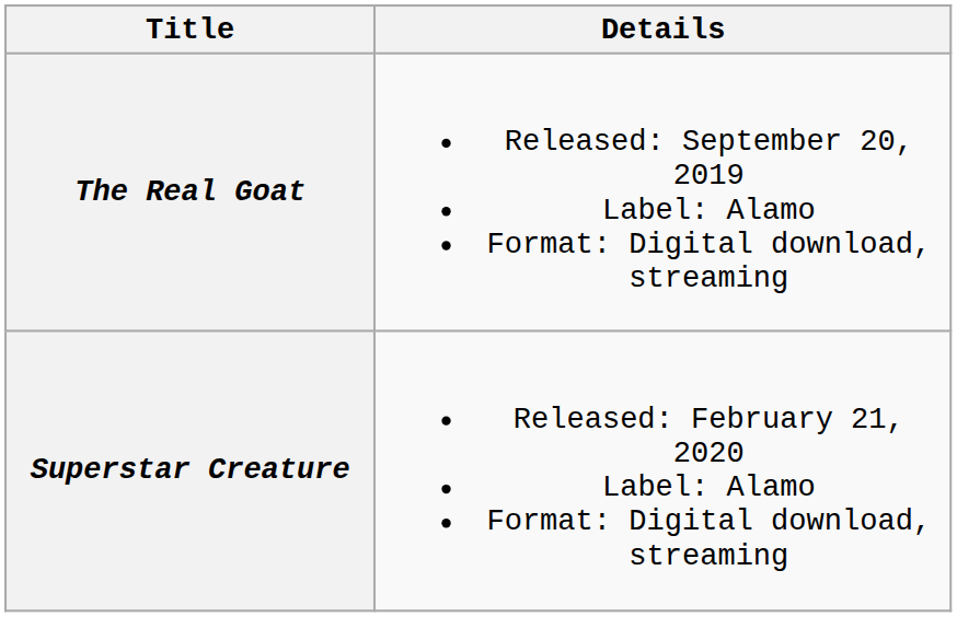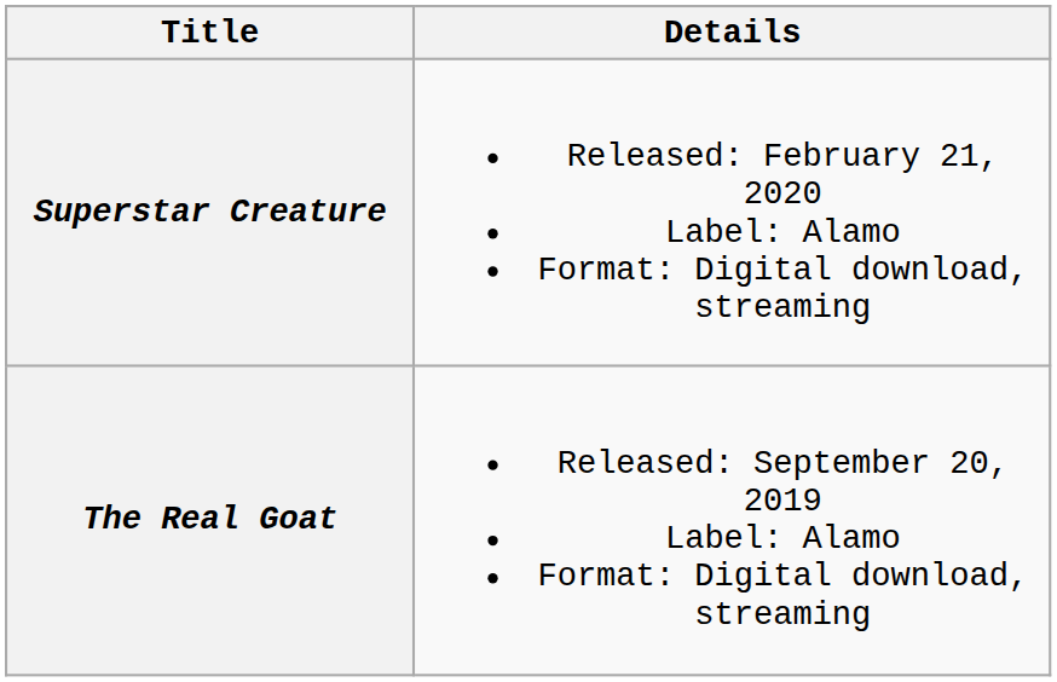 <table class="wikitable plainrowheaders" style="text-align: center;">
 <tr>
 <th scope="col" style="width:12em;">Title</th>
 <th scope="col" style="width:19em;">Details</th>
 </tr>
 <tr>
+<th scope="row"><em>Superstar Creature</em></th>
+<td><br><ul><li>Released: February 21, 2020</li><li>Label: Alamo</li><li>Format: Digital download, streaming</li></ul></td>
+</tr>
+<tr>
 <th scope="row"><em>The Real Goat</em></th>
 <td><br><ul><li>Released: September 20, 2019</li><li>Label: Alamo</li><li>Format: Digital download, streaming</li></ul></td>
 </tr>
-<tr>
-<th scope="row"><em>Superstar Creature</em></th>
-<td><br><ul><li>Released: February 21, 2020</li><li>Label: Alamo</li><li>Format: Digital download, streaming</li></ul></td>
-</tr>
 </table>
